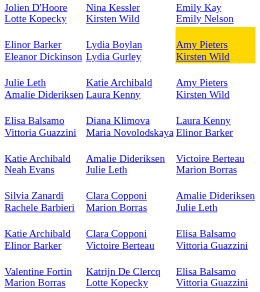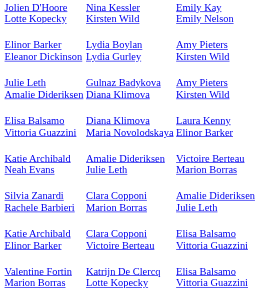 <table>
 <tr>
 <td><br></td>
 <td><br><a href='#'>Jolien D'Hoore</a><br><a href='#'>Lotte Kopecky</a></td>
 <td><br><a href='#'>Nina Kessler</a><br><a href='#'>Kirsten Wild</a></td>
 <td><br><a href='#'>Emily Kay</a><br><a href='#'>Emily Nelson</a></td>
 </tr>
 <tr>
 <td><br></td>
 <td><br><a href='#'>Elinor Barker</a><br><a href='#'>Eleanor Dickinson</a></td>
 <td><br><a href='#'>Lydia Boylan</a><br><a href='#'>Lydia Gurley</a></td>
-<td style="background: gold;"><br><a href='#'>Amy Pieters</a><br><a href='#'>Kirsten Wild</a></td>
+<td><br><a href='#'>Amy Pieters</a><br><a href='#'>Kirsten Wild</a></td>
 </tr>
 <tr>
 <td><br></td>
 <td><br><a href='#'>Julie Leth</a><br><a href='#'>Amalie Dideriksen</a></td>
-<td><br><a href='#'>Katie Archibald</a><br><a href='#'>Laura Kenny</a></td>
+<td><br><a href='#'>Gulnaz Badykova</a><br><a href='#'>Diana Klimova</a></td>
 <td><br><a href='#'>Amy Pieters</a><br><a href='#'>Kirsten Wild</a></td>
 </tr>
 <tr>
 <td><br></td>
 <td><br><a href='#'>Elisa Balsamo</a><br><a href='#'>Vittoria Guazzini</a></td>
 <td><br><a href='#'>Diana Klimova</a><br><a href='#'>Maria Novolodskaya</a></td>
 <td><br><a href='#'>Laura Kenny</a><br><a href='#'>Elinor Barker</a></td>
 </tr>
 <tr>
 <td><br></td>
 <td><br><a href='#'>Katie Archibald</a><br><a href='#'>Neah Evans</a></td>
 <td><br><a href='#'>Amalie Dideriksen</a><br><a href='#'>Julie Leth</a></td>
 <td><br><a href='#'>Victoire Berteau</a><br><a href='#'>Marion Borras</a></td>
 </tr>
 <tr>
 <td><br></td>
 <td><br><a href='#'>Silvia Zanardi</a><br><a href='#'>Rachele Barbieri</a></td>
 <td><br><a href='#'>Clara Copponi</a><br><a href='#'>Marion Borras</a></td>
 <td><br><a href='#'>Amalie Dideriksen</a><br><a href='#'>Julie Leth</a></td>
 </tr>
 <tr>
 <td><br></td>
 <td><br><a href='#'>Katie Archibald</a><br><a href='#'>Elinor Barker</a></td>
 <td><br><a href='#'>Clara Copponi</a><br><a href='#'>Victoire Berteau</a></td>
 <td><br><a href='#'>Elisa Balsamo</a><br><a href='#'>Vittoria Guazzini</a></td>
 </tr>
 <tr>
 <td><br></td>
 <td><br><a href='#'>Valentine Fortin</a><br><a href='#'>Marion Borras</a></td>
 <td><br><a href='#'>Katrijn De Clercq</a><br><a href='#'>Lotte Kopecky</a></td>
 <td><br><a href='#'>Elisa Balsamo</a><br><a href='#'>Vittoria Guazzini</a></td>
 </tr>
 </table>
